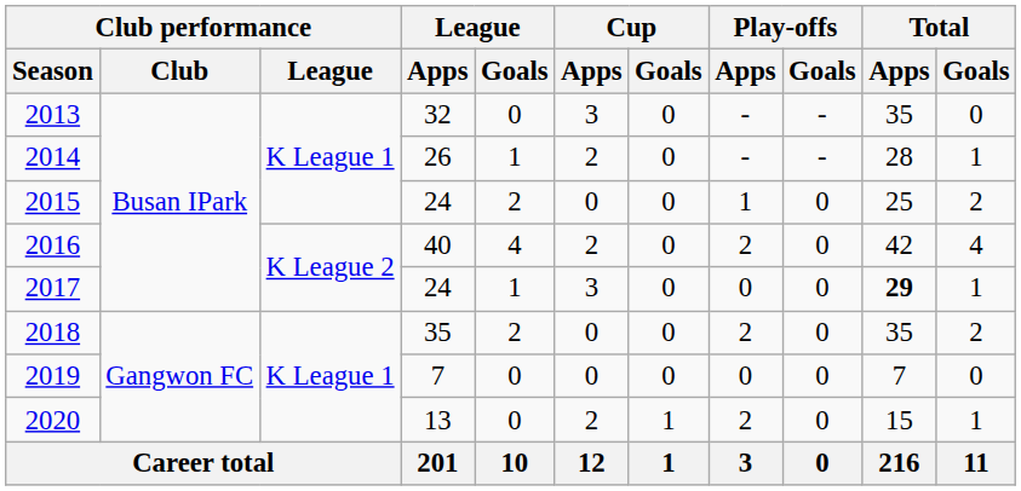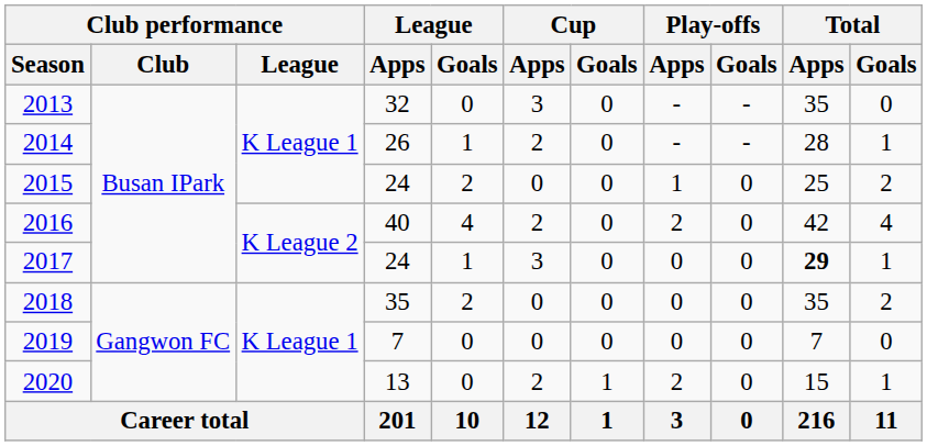 <table class="wikitable" style="text-align:center">
 <tr>
 <th colspan=3>Club performance</th>
 <th colspan=2>League</th>
 <th colspan=2>Cup</th>
 <th colspan=2>Play-offs</th>
 <th colspan=2>Total</th>
 </tr>
 <tr>
 <th>Season</th>
 <th>Club</th>
 <th>League</th>
 <th>Apps</th>
 <th>Goals</th>
 <th>Apps</th>
 <th>Goals</th>
 <th>Apps</th>
 <th>Goals</th>
 <th>Apps</th>
 <th>Goals</th>
 </tr>
 <tr>
 <td><a href='#'>2013</a></td>
 <td rowspan="5"><a href='#'>Busan IPark</a></td>
 <td rowspan="3"><a href='#'>K League 1</a></td>
 <td>32</td>
 <td>0</td>
 <td>3</td>
 <td>0</td>
 <td>-</td>
 <td>-</td>
 <td>35</td>
 <td>0</td>
 </tr>
 <tr>
 <td><a href='#'>2014</a></td>
 <td>26</td>
 <td>1</td>
 <td>2</td>
 <td>0</td>
 <td>-</td>
 <td>-</td>
 <td>28</td>
 <td>1</td>
 </tr>
 <tr>
 <td><a href='#'>2015</a></td>
 <td>24</td>
 <td>2</td>
 <td>0</td>
 <td>0</td>
 <td>1</td>
 <td>0</td>
 <td>25</td>
 <td>2</td>
 </tr>
 <tr>
 <td><a href='#'>2016</a></td>
 <td rowspan="2"><a href='#'>K League 2</a></td>
 <td>40</td>
 <td>4</td>
 <td>2</td>
 <td>0</td>
 <td>2</td>
 <td>0</td>
 <td>42</td>
 <td>4</td>
 </tr>
 <tr>
 <td><a href='#'>2017</a></td>
 <td>24</td>
 <td>1</td>
 <td>3</td>
 <td>0</td>
 <td>0</td>
 <td>0</td>
 <td><strong>29</strong></td>
 <td>1</td>
 </tr>
 <tr>
 <td><a href='#'>2018</a></td>
 <td rowspan="3"><a href='#'>Gangwon FC</a></td>
 <td rowspan="3"><a href='#'>K League 1</a></td>
 <td>35</td>
 <td>2</td>
 <td>0</td>
 <td>0</td>
-<td>2</td>
+<td>0</td>
 <td>0</td>
 <td>35</td>
 <td>2</td>
 </tr>
 <tr>
 <td><a href='#'>2019</a></td>
 <td>7</td>
 <td>0</td>
 <td>0</td>
 <td>0</td>
 <td>0</td>
 <td>0</td>
 <td>7</td>
 <td>0</td>
 </tr>
 <tr>
 <td><a href='#'>2020</a></td>
 <td>13</td>
 <td>0</td>
 <td>2</td>
 <td>1</td>
 <td>2</td>
 <td>0</td>
 <td>15</td>
 <td>1</td>
 </tr>
 <tr>
 <th colspan=3>Career total</th>
 <th>201</th>
 <th>10</th>
 <th>12</th>
 <th>1</th>
 <th>3</th>
 <th>0</th>
 <th>216</th>
 <th>11</th>
 </tr>
 </table>
